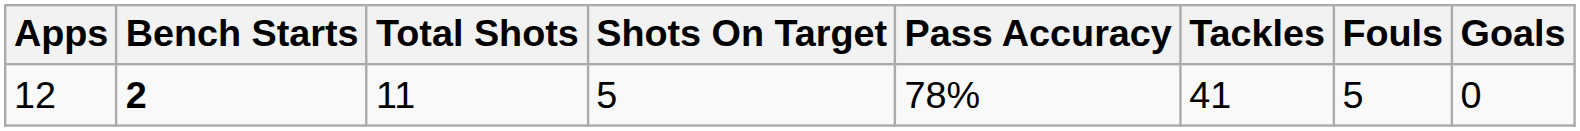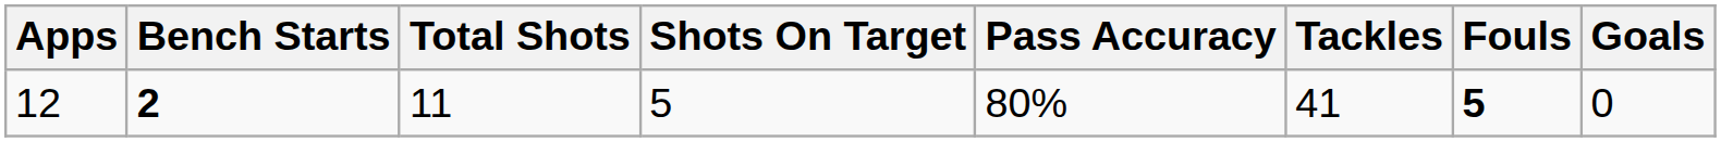 <table class="wikitable">
 <tr>
 <th>Apps</th>
 <th>Bench Starts</th>
 <th>Total Shots</th>
 <th>Shots On Target</th>
 <th>Pass Accuracy</th>
 <th>Tackles</th>
 <th>Fouls</th>
 <th>Goals</th>
 </tr>
 <tr>
 <td>12</td>
 <td><strong>2</strong></td>
 <td>11</td>
 <td>5</td>
-<td>78%</td>
+<td>80%</td>
 <td>41</td>
-<td>5</td>
+<td><strong>5</strong></td>
 <td>0</td>
 </tr>
 </table>
